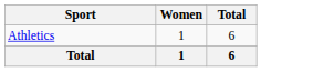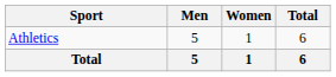 <table class="wikitable sortable" style="text-align:center;">
 <tr>
 <th width=180>Sport</th>
+<th width=55>Men</th>
 <th width=55>Women</th>
 <th width=55>Total</th>
 </tr>
 <tr>
 <td align=left><a href='#'>Athletics</a></td>
+<td>5</td>
 <td>1</td>
 <td>6</td>
 </tr>
 <tr>
 <th>Total</th>
+<th>5</th>
 <th>1</th>
 <th>6</th>
 </tr>
 </table>
